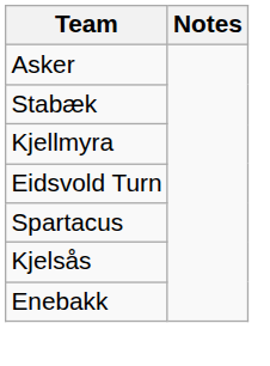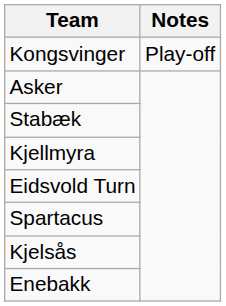 <table class="wikitable">
 <tr>
 <th>Team</th>
 <th>Notes</th>
+</tr>
+<tr>
+<td>Kongsvinger</td>
+<td>Play-off</td>
 </tr>
 <tr>
 <td>Asker</td>
 </tr>
 <tr>
 <td>Stabæk</td>
 </tr>
 <tr>
 <td>Kjellmyra</td>
 </tr>
 <tr>
 <td>Eidsvold Turn</td>
 </tr>
 <tr>
 <td>Spartacus</td>
 </tr>
 <tr>
 <td>Kjelsås</td>
 </tr>
 <tr>
 <td>Enebakk</td>
 </tr>
 </table>
